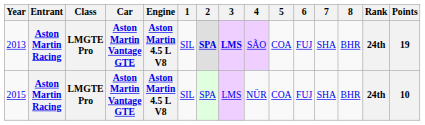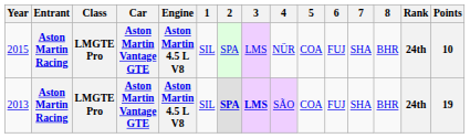 <table class="wikitable" style="text-align:center; font-size:90%">
 <tr>
 <th>Year</th>
 <th>Entrant</th>
 <th>Class</th>
 <th>Car</th>
 <th>Engine</th>
 <th>1</th>
 <th>2</th>
 <th>3</th>
 <th>4</th>
 <th>5</th>
 <th>6</th>
 <th>7</th>
 <th>8</th>
 <th>Rank</th>
 <th>Points</th>
 </tr>
 <tr>
+<td><a href='#'>2015</a></td>
+<th><a href='#'>Aston Martin Racing</a></th>
+<th>LMGTE Pro</th>
+<th><a href='#'>Aston Martin Vantage GTE</a></th>
+<th><a href='#'>Aston Martin</a> 4.5 L V8</th>
+<td><a href='#'>SIL</a></td>
+<td style="background:#DFFFDF;"><a href='#'>SPA</a><br></td>
+<td style="background:#EFCFFF;"><a href='#'>LMS</a><br></td>
+<td><a href='#'>NÜR</a></td>
+<td><a href='#'>COA</a></td>
+<td><a href='#'>FUJ</a></td>
+<td><a href='#'>SHA</a></td>
+<td><a href='#'>BHR</a></td>
+<th>24th</th>
+<th>10</th>
+</tr>
+<tr>
 <td><a href='#'>2013</a></td>
 <th><a href='#'>Aston Martin Racing</a></th>
 <th>LMGTE Pro</th>
 <th><a href='#'>Aston Martin Vantage GTE</a></th>
 <th><a href='#'>Aston Martin</a> 4.5 L V8</th>
 <td><a href='#'>SIL</a></td>
 <td style="background:#DFDFDF;"><strong><a href='#'>SPA</a></strong><br></td>
 <td style="background:#EFCFFF;"><strong><a href='#'>LMS</a></strong><br></td>
 <td style="background:#EFCFFF;"><a href='#'>SÃO</a><br></td>
 <td><a href='#'>COA</a></td>
 <td><a href='#'>FUJ</a></td>
 <td><a href='#'>SHA</a></td>
 <td><a href='#'>BHR</a></td>
 <th>24th</th>
 <th>19</th>
 </tr>
-<tr>
-<td><a href='#'>2015</a></td>
-<th><a href='#'>Aston Martin Racing</a></th>
-<th>LMGTE Pro</th>
-<th><a href='#'>Aston Martin Vantage GTE</a></th>
-<th><a href='#'>Aston Martin</a> 4.5 L V8</th>
-<td><a href='#'>SIL</a></td>
-<td style="background:#DFFFDF;"><a href='#'>SPA</a><br></td>
-<td style="background:#EFCFFF;"><a href='#'>LMS</a><br></td>
-<td><a href='#'>NÜR</a></td>
-<td><a href='#'>COA</a></td>
-<td><a href='#'>FUJ</a></td>
-<td><a href='#'>SHA</a></td>
-<td><a href='#'>BHR</a></td>
-<th>24th</th>
-<th>10</th>
-</tr>
 </table>
